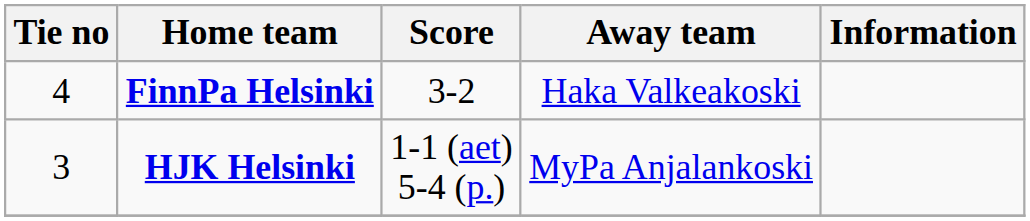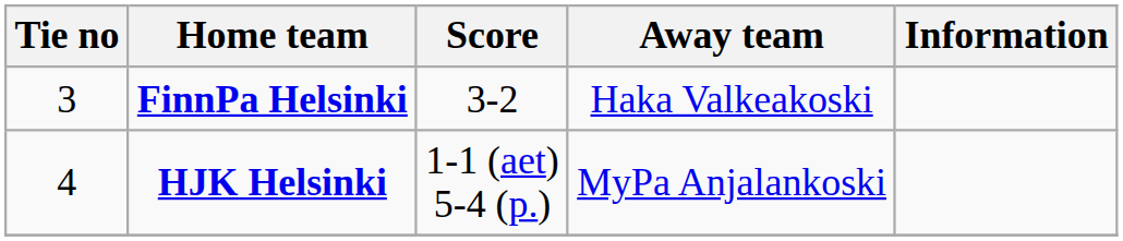 <table class="wikitable" style="text-align:center">
 <tr>
 <th style= width="40px">Tie no</th>
 <th style= width="150px">Home team</th>
 <th style= width="60px">Score</th>
 <th style= width="150px">Away team</th>
 <th style= width="30px">Information</th>
 </tr>
 <tr>
-<td>4</td>
+<td>3</td>
 <td><strong><a href='#'>FinnPa Helsinki</a></strong></td>
 <td>3-2</td>
 <td><a href='#'>Haka Valkeakoski</a></td>
 <td></td>
 </tr>
 <tr>
-<td>3</td>
+<td>4</td>
 <td><strong><a href='#'>HJK Helsinki</a></strong></td>
 <td>1-1 (<a href='#'>aet</a>)<br> 5-4  (<a href='#'>p.</a>)</td>
 <td><a href='#'>MyPa Anjalankoski</a></td>
 <td></td>
 </tr>
 <tr>
 </tr>
 </table>
